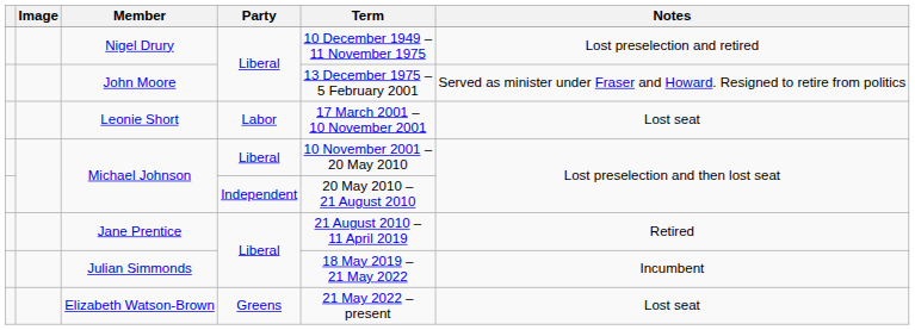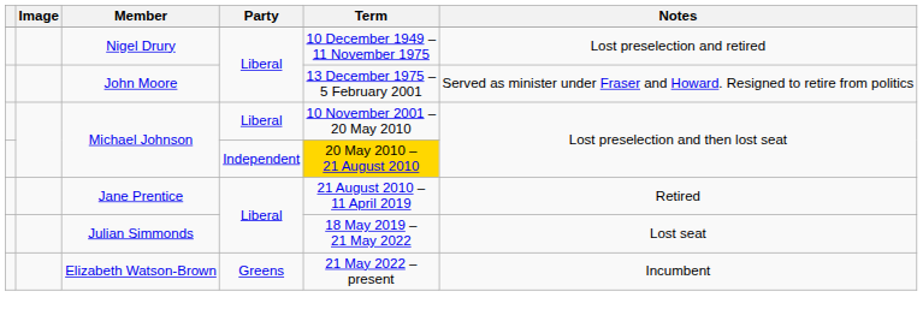 <table class=wikitable style="text-align:center">
 <tr>
 <th></th>
 <th>Image</th>
 <th>Member</th>
 <th>Party</th>
 <th>Term</th>
 <th>Notes</th>
 </tr>
 <tr>
 </tr>
 <tr>
 <td> </td>
 <td></td>
 <td><a href='#'>Nigel Drury</a><br></td>
 <td rowspan="2"><a href='#'>Liberal</a></td>
 <td nowrap><a href='#'>10 December 1949</a> –<br><a href='#'>11 November 1975</a></td>
 <td>Lost preselection and retired</td>
 </tr>
 <tr>
 <td> </td>
 <td></td>
 <td><a href='#'>John Moore</a><br></td>
 <td nowrap><a href='#'>13 December 1975</a> –<br>5 February 2001</td>
 <td>Served as minister under <a href='#'>Fraser</a> and <a href='#'>Howard</a>. Resigned to retire from politics</td>
 </tr>
 <tr>
 <td> </td>
-<td></td>
-<td><a href='#'>Leonie Short</a><br></td>
-<td><a href='#'>Labor</a></td>
-<td nowrap><a href='#'>17 March 2001</a> –<br><a href='#'>10 November 2001</a></td>
-<td>Lost seat</td>
-</tr>
-<tr>
-<td> </td>
 <td rowspan=2></td>
 <td rowspan=2><a href='#'>Michael Johnson</a><br></td>
 <td><a href='#'>Liberal</a></td>
 <td nowrap><a href='#'>10 November 2001</a> –<br>20 May 2010</td>
 <td rowspan=2>Lost preselection and then lost seat</td>
 </tr>
 <tr>
 <td> </td>
 <td nowrap><a href='#'>Independent</a></td>
-<td nowrap>20 May 2010 –<br><a href='#'>21 August 2010</a></td>
+<td nowrap style="background: gold;">20 May 2010 –<br><a href='#'>21 August 2010</a></td>
 </tr>
 <tr>
 <td> </td>
 <td></td>
 <td><a href='#'>Jane Prentice</a><br></td>
 <td rowspan="2"><a href='#'>Liberal</a></td>
 <td nowrap><a href='#'>21 August 2010</a> –<br><a href='#'>11 April 2019</a></td>
 <td>Retired</td>
 </tr>
 <tr>
 <td> </td>
 <td></td>
 <td><a href='#'>Julian Simmonds</a><br></td>
 <td nowrap><a href='#'>18 May 2019</a> –<br><a href='#'>21 May 2022</a></td>
-<td>Incumbent</td>
+<td>Lost seat</td>
 </tr>
 <tr>
 <td> </td>
 <td></td>
 <td><a href='#'>Elizabeth Watson-Brown</a><br></td>
 <td><a href='#'>Greens</a></td>
 <td nowrap><a href='#'>21 May 2022</a> –<br>present</td>
-<td>Lost seat</td>
+<td>Incumbent</td>
 </tr>
 </table>
